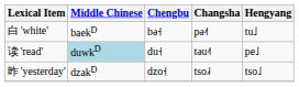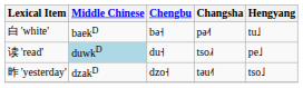 <table class="wikitable">
 <tr>
 <th scope="col">Lexical Item</th>
 <th scope="col"><a href='#'>Middle Chinese</a></th>
 <th scope="col"><a href='#'>Chengbu</a></th>
 <th scope="col">Changsha</th>
 <th scope="col">Hengyang</th>
 </tr>
 <tr>
 <td>白 'white'</td>
 <td>baek<sup>D</sup></td>
 <td>bə˧</td>
 <td>pə˨˦</td>
 <td>tu˩</td>
 </tr>
 <tr>
 <td>读 'read'</td>
 <td style="background: lightblue;">duwk<sup>D</sup></td>
 <td>du˧</td>
-<td>təu˨˦</td>
+<td>tso˩˧</td>
 <td>pe˩</td>
 </tr>
 <tr>
 <td>昨 'yesterday'</td>
 <td>dzak<sup>D</sup></td>
 <td>dzo˧</td>
-<td>tso˩˧</td>
+<td>təu˨˦</td>
 <td>tso˩</td>
 </tr>
 <tr>
 </tr>
 </table>
